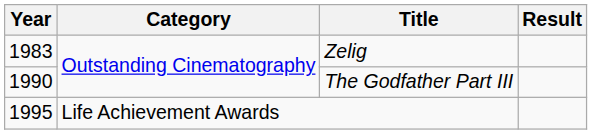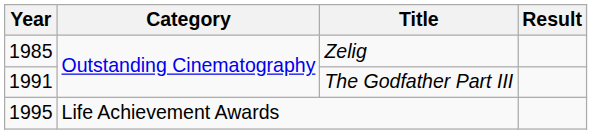 <table class="wikitable">
 <tr>
 <th>Year</th>
 <th>Category</th>
 <th>Title</th>
 <th>Result</th>
 </tr>
 <tr>
-<td>1983</td>
+<td>1985</td>
 <td rowspan=2><a href='#'>Outstanding Cinematography</a></td>
 <td><em>Zelig</em></td>
 <td></td>
 </tr>
 <tr>
-<td>1990</td>
+<td>1991</td>
 <td><em>The Godfather Part III</em></td>
 <td></td>
 </tr>
 <tr>
 <td>1995</td>
 <td colspan=2>Life Achievement Awards</td>
 <td></td>
 </tr>
 </table>
